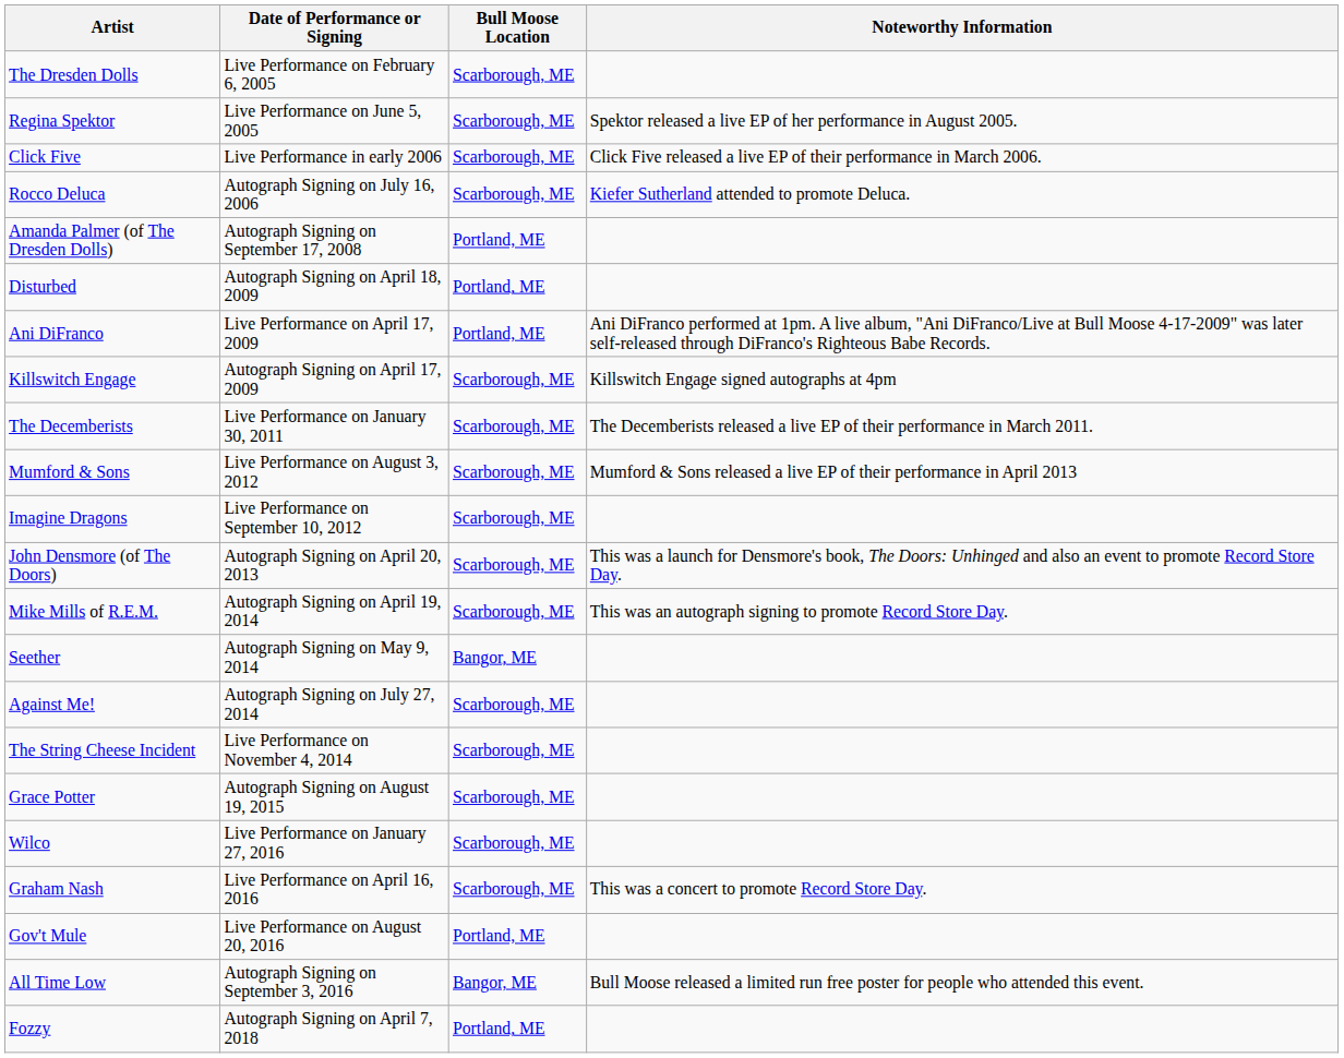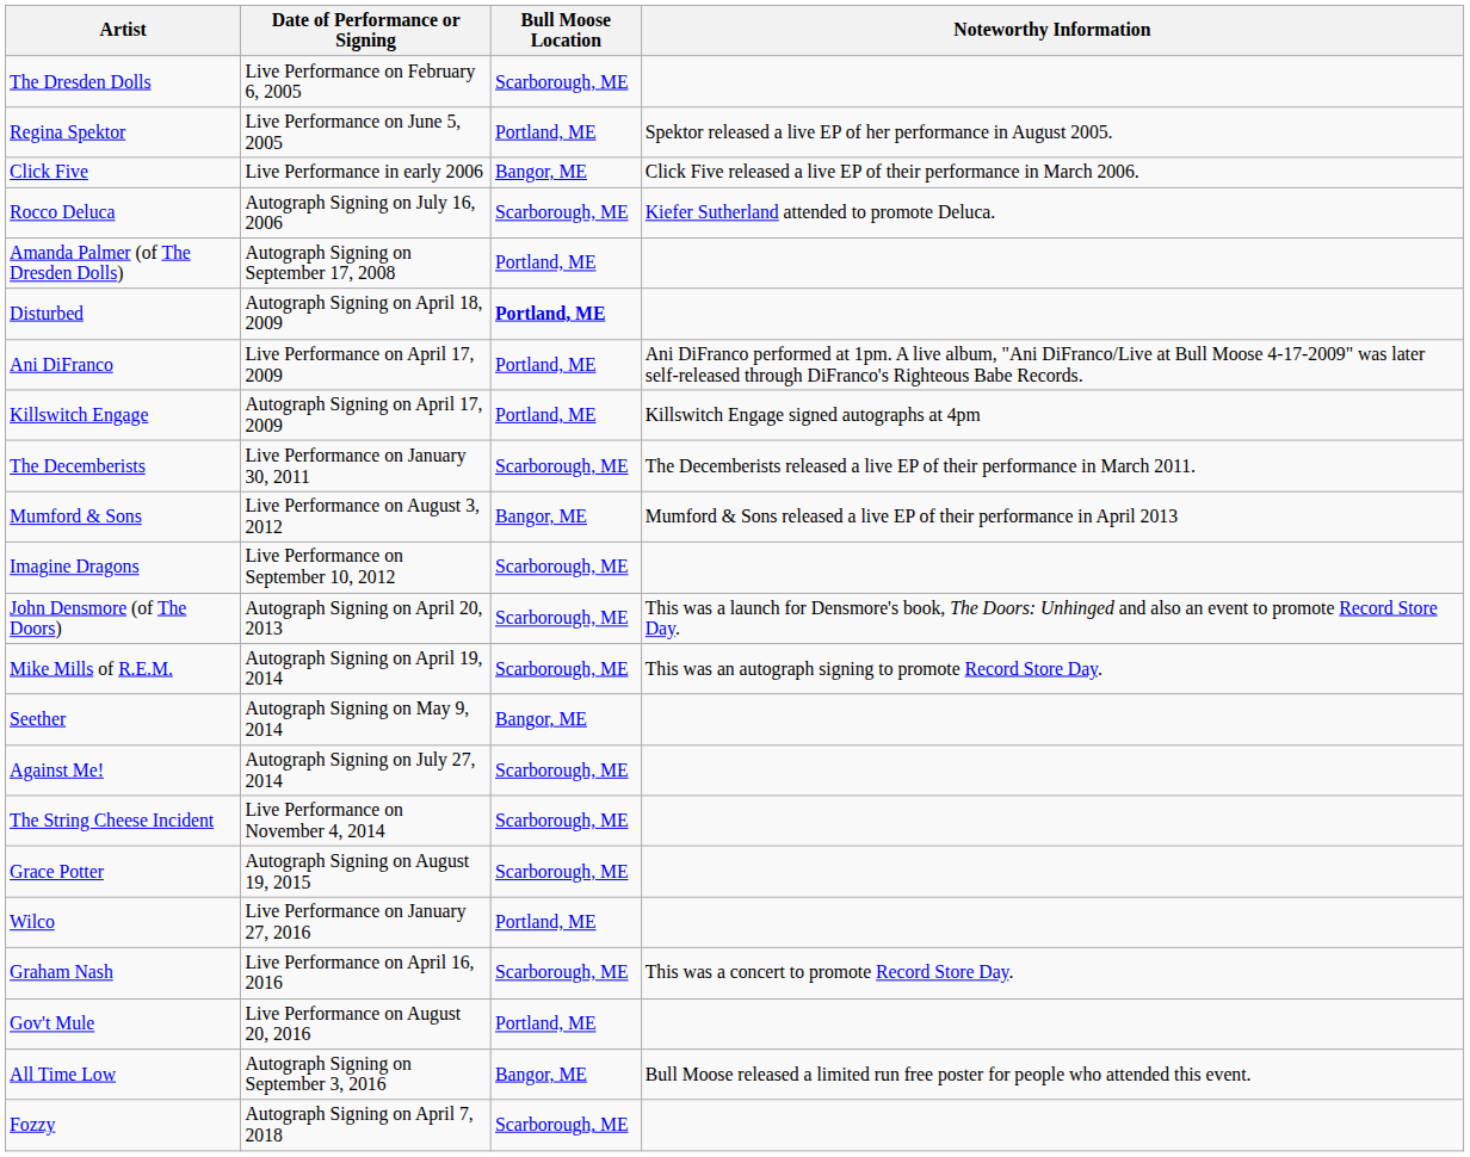 <table class="wikitable">
 <tr>
 <th>Artist</th>
 <th>Date of Performance or Signing</th>
 <th>Bull Moose Location</th>
 <th>Noteworthy Information</th>
 </tr>
 <tr>
 <td><a href='#'>The Dresden Dolls</a></td>
 <td>Live Performance on February 6, 2005</td>
 <td><a href='#'>Scarborough, ME</a></td>
 <td></td>
 </tr>
 <tr>
 <td><a href='#'>Regina Spektor</a></td>
 <td>Live Performance on June 5, 2005</td>
-<td><a href='#'>Scarborough, ME</a></td>
+<td><a href='#'>Portland, ME</a></td>
 <td>Spektor released a live EP of her performance in August 2005.</td>
 </tr>
 <tr>
 <td><a href='#'>Click Five</a></td>
 <td>Live Performance in early 2006</td>
-<td><a href='#'>Scarborough, ME</a></td>
+<td><a href='#'>Bangor, ME</a></td>
 <td>Click Five released a live EP of their performance in March 2006.</td>
 </tr>
 <tr>
 <td><a href='#'>Rocco Deluca</a></td>
 <td>Autograph Signing on July 16, 2006</td>
 <td><a href='#'>Scarborough, ME</a></td>
 <td><a href='#'>Kiefer Sutherland</a> attended to promote Deluca.</td>
 </tr>
 <tr>
 <td><a href='#'>Amanda Palmer</a> (of <a href='#'>The Dresden Dolls</a>)</td>
 <td>Autograph Signing on September 17, 2008</td>
 <td><a href='#'>Portland, ME</a></td>
 <td></td>
 </tr>
 <tr>
 <td><a href='#'>Disturbed</a></td>
 <td>Autograph Signing on April 18, 2009</td>
-<td><a href='#'>Portland, ME</a></td>
+<td><strong><a href='#'>Portland, ME</a></strong></td>
 <td></td>
 </tr>
 <tr>
 <td><a href='#'>Ani DiFranco</a></td>
 <td>Live Performance on April 17, 2009</td>
 <td><a href='#'>Portland, ME</a></td>
 <td>Ani DiFranco performed at 1pm. A live album, "Ani DiFranco/Live at Bull Moose 4-17-2009" was later self-released through DiFranco's Righteous Babe Records.</td>
 </tr>
 <tr>
 <td><a href='#'>Killswitch Engage</a></td>
 <td>Autograph Signing on April 17, 2009</td>
-<td><a href='#'>Scarborough, ME</a></td>
+<td><a href='#'>Portland, ME</a></td>
 <td>Killswitch Engage signed autographs at 4pm</td>
 </tr>
 <tr>
 <td><a href='#'>The Decemberists</a></td>
 <td>Live Performance on January 30, 2011</td>
 <td><a href='#'>Scarborough, ME</a></td>
 <td>The Decemberists released a live EP of their performance in March 2011.</td>
 </tr>
 <tr>
 <td><a href='#'>Mumford & Sons</a></td>
 <td>Live Performance on August 3, 2012</td>
-<td><a href='#'>Scarborough, ME</a></td>
+<td><a href='#'>Bangor, ME</a></td>
 <td>Mumford & Sons released a live EP of their performance in April 2013</td>
 </tr>
 <tr>
 <td><a href='#'>Imagine Dragons</a></td>
 <td>Live Performance on September 10, 2012</td>
 <td><a href='#'>Scarborough, ME</a></td>
 <td></td>
 </tr>
 <tr>
 <td><a href='#'>John Densmore</a> (of <a href='#'>The Doors</a>)</td>
 <td>Autograph Signing on April 20, 2013</td>
 <td><a href='#'>Scarborough, ME</a></td>
 <td>This was a launch for Densmore's book, <em>The Doors: Unhinged</em> and also an event to promote <a href='#'>Record Store Day</a>.</td>
 </tr>
 <tr>
 <td><a href='#'>Mike Mills</a> of <a href='#'>R.E.M.</a></td>
 <td>Autograph Signing on April 19, 2014</td>
 <td><a href='#'>Scarborough, ME</a></td>
 <td>This was an autograph signing to promote <a href='#'>Record Store Day</a>.</td>
 </tr>
 <tr>
 <td><a href='#'>Seether</a></td>
 <td>Autograph Signing on May 9, 2014</td>
 <td><a href='#'>Bangor, ME</a></td>
 <td></td>
 </tr>
 <tr>
 <td><a href='#'>Against Me!</a></td>
 <td>Autograph Signing on July 27, 2014</td>
 <td><a href='#'>Scarborough, ME</a></td>
 <td></td>
 </tr>
 <tr>
 <td><a href='#'>The String Cheese Incident</a></td>
 <td>Live Performance on November 4, 2014</td>
 <td><a href='#'>Scarborough, ME</a></td>
 <td></td>
 </tr>
 <tr>
 <td><a href='#'>Grace Potter</a></td>
 <td>Autograph Signing on August 19, 2015</td>
 <td><a href='#'>Scarborough, ME</a></td>
 <td></td>
 </tr>
 <tr>
 <td><a href='#'>Wilco</a></td>
 <td>Live Performance on January 27, 2016</td>
-<td><a href='#'>Scarborough, ME</a></td>
+<td><a href='#'>Portland, ME</a></td>
 <td></td>
 </tr>
 <tr>
 <td><a href='#'>Graham Nash</a></td>
 <td>Live Performance on April 16, 2016</td>
 <td><a href='#'>Scarborough, ME</a></td>
 <td>This was a concert to promote <a href='#'>Record Store Day</a>.</td>
 </tr>
 <tr>
 <td><a href='#'>Gov't Mule</a></td>
 <td>Live Performance on August 20, 2016</td>
 <td><a href='#'>Portland, ME</a></td>
 <td></td>
 </tr>
 <tr>
 <td><a href='#'>All Time Low</a></td>
 <td>Autograph Signing on September 3, 2016</td>
 <td><a href='#'>Bangor, ME</a></td>
 <td>Bull Moose released a limited run free poster for people who attended this event.</td>
 </tr>
 <tr>
 <td><a href='#'>Fozzy</a></td>
 <td>Autograph Signing on April 7, 2018</td>
-<td><a href='#'>Portland, ME</a></td>
+<td><a href='#'>Scarborough, ME</a></td>
 <td></td>
 </tr>
 </table>
